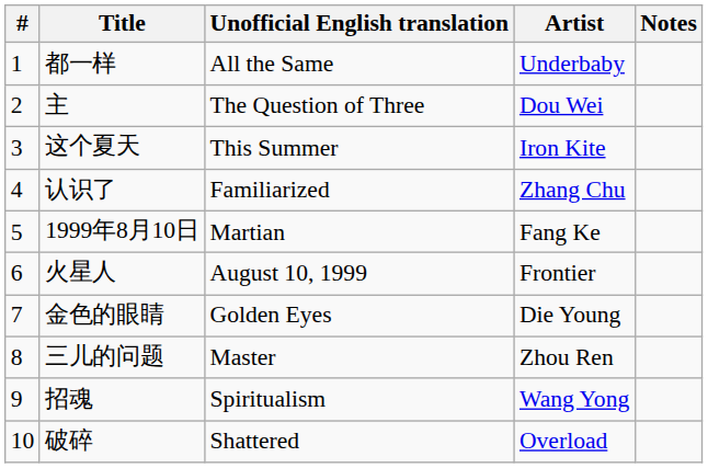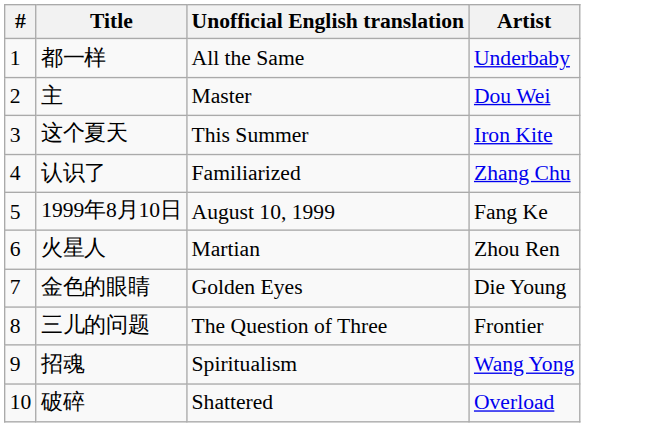 <table class="wikitable">
 <tr>
 <th>#</th>
 <th>Title</th>
 <th>Unofficial English translation</th>
 <th>Artist</th>
-<th>Notes</th>
 </tr>
 <tr>
 <td>1</td>
 <td>都一样</td>
 <td>All the Same</td>
 <td><a href='#'>Underbaby</a></td>
-<td></td>
 </tr>
 <tr>
 <td>2</td>
 <td>主</td>
-<td>The Question of Three</td>
+<td>Master</td>
 <td><a href='#'>Dou Wei</a></td>
-<td></td>
 </tr>
 <tr>
 <td>3</td>
 <td>这个夏天</td>
 <td>This Summer</td>
 <td><a href='#'>Iron Kite</a></td>
-<td></td>
 </tr>
 <tr>
 <td>4</td>
 <td>认识了</td>
 <td>Familiarized</td>
 <td><a href='#'>Zhang Chu</a></td>
-<td></td>
 </tr>
 <tr>
 <td>5</td>
 <td>1999年8月10日</td>
-<td>Martian</td>
+<td>August 10, 1999</td>
 <td>Fang Ke</td>
-<td></td>
 </tr>
 <tr>
 <td>6</td>
 <td>火星人</td>
-<td>August 10, 1999</td>
-<td>Frontier</td>
-<td></td>
+<td>Martian</td>
+<td>Zhou Ren</td>
 </tr>
 <tr>
 <td>7</td>
 <td>金色的眼睛</td>
 <td>Golden Eyes</td>
 <td>Die Young</td>
-<td></td>
 </tr>
 <tr>
 <td>8</td>
 <td>三儿的问题</td>
-<td>Master</td>
-<td>Zhou Ren</td>
-<td></td>
+<td>The Question of Three</td>
+<td>Frontier</td>
 </tr>
 <tr>
 <td>9</td>
 <td>招魂</td>
 <td>Spiritualism</td>
 <td><a href='#'>Wang Yong</a></td>
-<td></td>
 </tr>
 <tr>
 <td>10</td>
 <td>破碎</td>
 <td>Shattered</td>
 <td><a href='#'>Overload</a></td>
-<td></td>
 </tr>
 </table>
